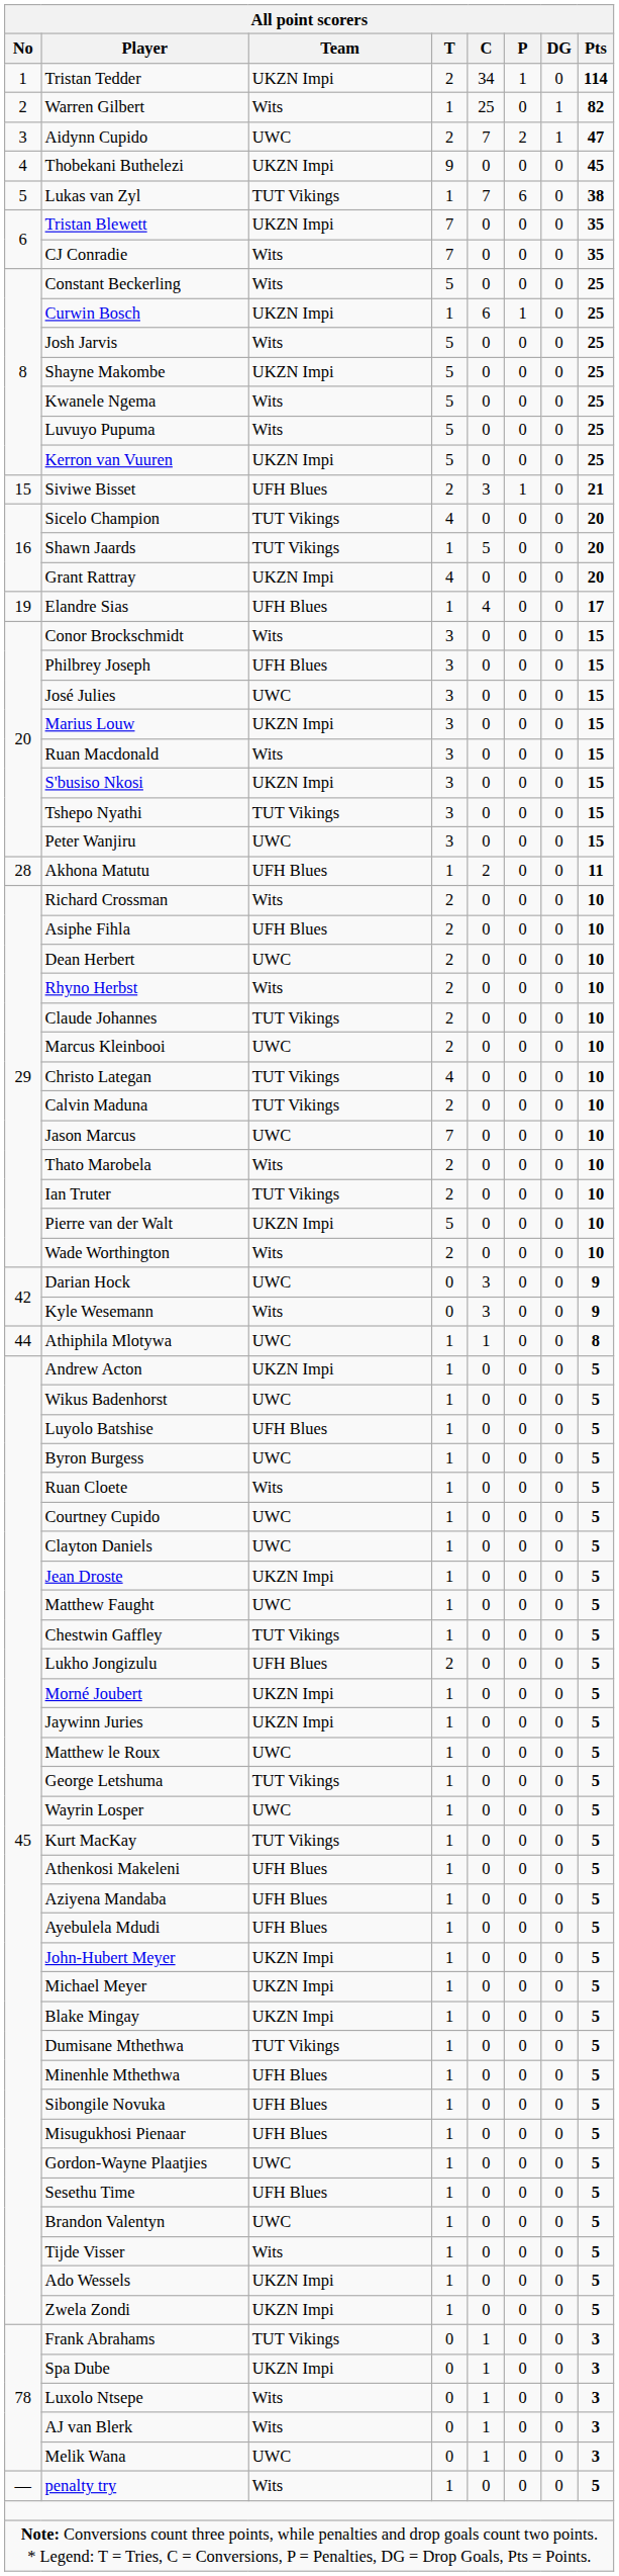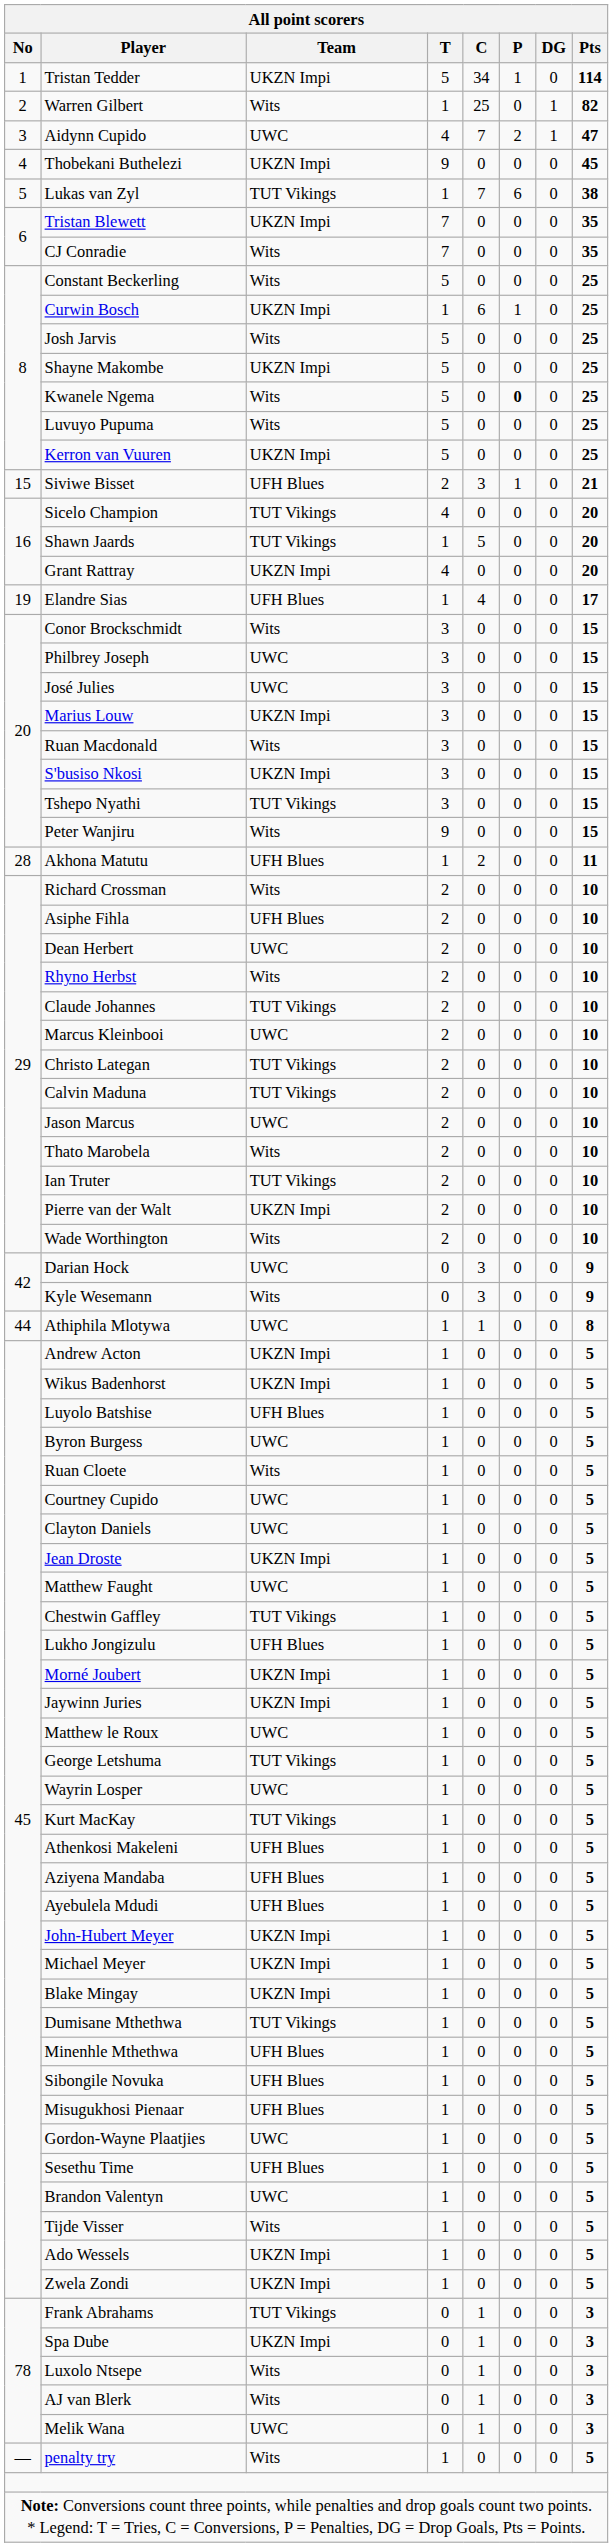 <table class="wikitable sortable collapsible collapsed" style="text-align:center; line-height:130%; font-size:90%; width:60%;">
 <tr>
 <th colspan="100%">All point scorers</th>
 </tr>
 <tr>
 <th style="width:6%;">No</th>
 <th style="width:34%;">Player</th>
 <th style="width:30%;">Team</th>
 <th style="width:6%;">T</th>
 <th style="width:6%;">C</th>
 <th style="width:6%;">P</th>
 <th style="width:6%;">DG</th>
 <th style="width:6%;">Pts<br></th>
 </tr>
 <tr>
 <td>1</td>
 <td style="text-align:left;">Tristan Tedder</td>
 <td style="text-align:left;">UKZN Impi</td>
-<td>2</td>
+<td>5</td>
 <td>34</td>
 <td>1</td>
 <td>0</td>
 <td><strong>114</strong></td>
 </tr>
 <tr>
 <td>2</td>
 <td style="text-align:left;">Warren Gilbert</td>
 <td style="text-align:left;">Wits</td>
 <td>1</td>
 <td>25</td>
 <td>0</td>
 <td>1</td>
 <td><strong>82</strong></td>
 </tr>
 <tr>
 <td>3</td>
 <td style="text-align:left;">Aidynn Cupido</td>
 <td style="text-align:left;">UWC</td>
-<td>2</td>
+<td>4</td>
 <td>7</td>
 <td>2</td>
 <td>1</td>
 <td><strong>47</strong></td>
 </tr>
 <tr>
 <td>4</td>
 <td style="text-align:left;">Thobekani Buthelezi</td>
 <td style="text-align:left;">UKZN Impi</td>
 <td>9</td>
 <td>0</td>
 <td>0</td>
 <td>0</td>
 <td><strong>45</strong></td>
 </tr>
 <tr>
 <td>5</td>
 <td style="text-align:left;">Lukas van Zyl</td>
 <td style="text-align:left;">TUT Vikings</td>
 <td>1</td>
 <td>7</td>
 <td>6</td>
 <td>0</td>
 <td><strong>38</strong></td>
 </tr>
 <tr>
 <td rowspan=2>6</td>
 <td style="text-align:left;"><a href='#'>Tristan Blewett</a></td>
 <td style="text-align:left;">UKZN Impi</td>
 <td>7</td>
 <td>0</td>
 <td>0</td>
 <td>0</td>
 <td><strong>35</strong></td>
 </tr>
 <tr>
 <td style="text-align:left;">CJ Conradie</td>
 <td style="text-align:left;">Wits</td>
 <td>7</td>
 <td>0</td>
 <td>0</td>
 <td>0</td>
 <td><strong>35</strong></td>
 </tr>
 <tr>
 <td rowspan=7>8</td>
 <td style="text-align:left;">Constant Beckerling</td>
 <td style="text-align:left;">Wits</td>
 <td>5</td>
 <td>0</td>
 <td>0</td>
 <td>0</td>
 <td><strong>25</strong></td>
 </tr>
 <tr>
 <td style="text-align:left;"><a href='#'>Curwin Bosch</a></td>
 <td style="text-align:left;">UKZN Impi</td>
 <td>1</td>
 <td>6</td>
 <td>1</td>
 <td>0</td>
 <td><strong>25</strong></td>
 </tr>
 <tr>
 <td style="text-align:left;">Josh Jarvis</td>
 <td style="text-align:left;">Wits</td>
 <td>5</td>
 <td>0</td>
 <td>0</td>
 <td>0</td>
 <td><strong>25</strong></td>
 </tr>
 <tr>
 <td style="text-align:left;">Shayne Makombe</td>
 <td style="text-align:left;">UKZN Impi</td>
 <td>5</td>
 <td>0</td>
 <td>0</td>
 <td>0</td>
 <td><strong>25</strong></td>
 </tr>
 <tr>
 <td style="text-align:left;">Kwanele Ngema</td>
 <td style="text-align:left;">Wits</td>
 <td>5</td>
 <td>0</td>
-<td>0</td>
+<td><strong>0</strong></td>
 <td>0</td>
 <td><strong>25</strong></td>
 </tr>
 <tr>
 <td style="text-align:left;">Luvuyo Pupuma</td>
 <td style="text-align:left;">Wits</td>
 <td>5</td>
 <td>0</td>
 <td>0</td>
 <td>0</td>
 <td><strong>25</strong></td>
 </tr>
 <tr>
 <td style="text-align:left;"><a href='#'>Kerron van Vuuren</a></td>
 <td style="text-align:left;">UKZN Impi</td>
 <td>5</td>
 <td>0</td>
 <td>0</td>
 <td>0</td>
 <td><strong>25</strong></td>
 </tr>
 <tr>
 <td>15</td>
 <td style="text-align:left;">Siviwe Bisset</td>
 <td style="text-align:left;">UFH Blues</td>
 <td>2</td>
 <td>3</td>
 <td>1</td>
 <td>0</td>
 <td><strong>21</strong></td>
 </tr>
 <tr>
 <td rowspan=3>16</td>
 <td style="text-align:left;">Sicelo Champion</td>
 <td style="text-align:left;">TUT Vikings</td>
 <td>4</td>
 <td>0</td>
 <td>0</td>
 <td>0</td>
 <td><strong>20</strong></td>
 </tr>
 <tr>
 <td style="text-align:left;">Shawn Jaards</td>
 <td style="text-align:left;">TUT Vikings</td>
 <td>1</td>
 <td>5</td>
 <td>0</td>
 <td>0</td>
 <td><strong>20</strong></td>
 </tr>
 <tr>
 <td style="text-align:left;">Grant Rattray</td>
 <td style="text-align:left;">UKZN Impi</td>
 <td>4</td>
 <td>0</td>
 <td>0</td>
 <td>0</td>
 <td><strong>20</strong></td>
 </tr>
 <tr>
 <td>19</td>
 <td style="text-align:left;">Elandre Sias</td>
 <td style="text-align:left;">UFH Blues</td>
 <td>1</td>
 <td>4</td>
 <td>0</td>
 <td>0</td>
 <td><strong>17</strong></td>
 </tr>
 <tr>
 <td rowspan=8>20</td>
 <td style="text-align:left;">Conor Brockschmidt</td>
 <td style="text-align:left;">Wits</td>
 <td>3</td>
 <td>0</td>
 <td>0</td>
 <td>0</td>
 <td><strong>15</strong></td>
 </tr>
 <tr>
 <td style="text-align:left;">Philbrey Joseph</td>
-<td style="text-align:left;">UFH Blues</td>
+<td style="text-align:left;">UWC</td>
 <td>3</td>
 <td>0</td>
 <td>0</td>
 <td>0</td>
 <td><strong>15</strong></td>
 </tr>
 <tr>
 <td style="text-align:left;">José Julies</td>
 <td style="text-align:left;">UWC</td>
 <td>3</td>
 <td>0</td>
 <td>0</td>
 <td>0</td>
 <td><strong>15</strong></td>
 </tr>
 <tr>
 <td style="text-align:left;"><a href='#'>Marius Louw</a></td>
 <td style="text-align:left;">UKZN Impi</td>
 <td>3</td>
 <td>0</td>
 <td>0</td>
 <td>0</td>
 <td><strong>15</strong></td>
 </tr>
 <tr>
 <td style="text-align:left;">Ruan Macdonald</td>
 <td style="text-align:left;">Wits</td>
 <td>3</td>
 <td>0</td>
 <td>0</td>
 <td>0</td>
 <td><strong>15</strong></td>
 </tr>
 <tr>
 <td style="text-align:left;"><a href='#'>S'busiso Nkosi</a></td>
 <td style="text-align:left;">UKZN Impi</td>
 <td>3</td>
 <td>0</td>
 <td>0</td>
 <td>0</td>
 <td><strong>15</strong></td>
 </tr>
 <tr>
 <td style="text-align:left;">Tshepo Nyathi</td>
 <td style="text-align:left;">TUT Vikings</td>
 <td>3</td>
 <td>0</td>
 <td>0</td>
 <td>0</td>
 <td><strong>15</strong></td>
 </tr>
 <tr>
 <td style="text-align:left;">Peter Wanjiru</td>
-<td style="text-align:left;">UWC</td>
-<td>3</td>
+<td style="text-align:left;">Wits</td>
+<td>9</td>
 <td>0</td>
 <td>0</td>
 <td>0</td>
 <td><strong>15</strong></td>
 </tr>
 <tr>
 <td>28</td>
 <td style="text-align:left;">Akhona Matutu</td>
 <td style="text-align:left;">UFH Blues</td>
 <td>1</td>
 <td>2</td>
 <td>0</td>
 <td>0</td>
 <td><strong>11</strong></td>
 </tr>
 <tr>
 <td rowspan=13>29</td>
 <td style="text-align:left;">Richard Crossman</td>
 <td style="text-align:left;">Wits</td>
 <td>2</td>
 <td>0</td>
 <td>0</td>
 <td>0</td>
 <td><strong>10</strong></td>
 </tr>
 <tr>
 <td style="text-align:left;">Asiphe Fihla</td>
 <td style="text-align:left;">UFH Blues</td>
 <td>2</td>
 <td>0</td>
 <td>0</td>
 <td>0</td>
 <td><strong>10</strong></td>
 </tr>
 <tr>
 <td style="text-align:left;">Dean Herbert</td>
 <td style="text-align:left;">UWC</td>
 <td>2</td>
 <td>0</td>
 <td>0</td>
 <td>0</td>
 <td><strong>10</strong></td>
 </tr>
 <tr>
 <td style="text-align:left;"><a href='#'>Rhyno Herbst</a></td>
 <td style="text-align:left;">Wits</td>
 <td>2</td>
 <td>0</td>
 <td>0</td>
 <td>0</td>
 <td><strong>10</strong></td>
 </tr>
 <tr>
 <td style="text-align:left;">Claude Johannes</td>
 <td style="text-align:left;">TUT Vikings</td>
 <td>2</td>
 <td>0</td>
 <td>0</td>
 <td>0</td>
 <td><strong>10</strong></td>
 </tr>
 <tr>
 <td style="text-align:left;">Marcus Kleinbooi</td>
 <td style="text-align:left;">UWC</td>
 <td>2</td>
 <td>0</td>
 <td>0</td>
 <td>0</td>
 <td><strong>10</strong></td>
 </tr>
 <tr>
 <td style="text-align:left;">Christo Lategan</td>
 <td style="text-align:left;">TUT Vikings</td>
-<td>4</td>
+<td>2</td>
 <td>0</td>
 <td>0</td>
 <td>0</td>
 <td><strong>10</strong></td>
 </tr>
 <tr>
 <td style="text-align:left;">Calvin Maduna</td>
 <td style="text-align:left;">TUT Vikings</td>
 <td>2</td>
 <td>0</td>
 <td>0</td>
 <td>0</td>
 <td><strong>10</strong></td>
 </tr>
 <tr>
 <td style="text-align:left;">Jason Marcus</td>
 <td style="text-align:left;">UWC</td>
-<td>7</td>
+<td>2</td>
 <td>0</td>
 <td>0</td>
 <td>0</td>
 <td><strong>10</strong></td>
 </tr>
 <tr>
 <td style="text-align:left;">Thato Marobela</td>
 <td style="text-align:left;">Wits</td>
 <td>2</td>
 <td>0</td>
 <td>0</td>
 <td>0</td>
 <td><strong>10</strong></td>
 </tr>
 <tr>
 <td style="text-align:left;">Ian Truter</td>
 <td style="text-align:left;">TUT Vikings</td>
 <td>2</td>
 <td>0</td>
 <td>0</td>
 <td>0</td>
 <td><strong>10</strong></td>
 </tr>
 <tr>
 <td style="text-align:left;">Pierre van der Walt</td>
 <td style="text-align:left;">UKZN Impi</td>
-<td>5</td>
+<td>2</td>
 <td>0</td>
 <td>0</td>
 <td>0</td>
 <td><strong>10</strong></td>
 </tr>
 <tr>
 <td style="text-align:left;">Wade Worthington</td>
 <td style="text-align:left;">Wits</td>
 <td>2</td>
 <td>0</td>
 <td>0</td>
 <td>0</td>
 <td><strong>10</strong></td>
 </tr>
 <tr>
 <td rowspan=2>42</td>
 <td style="text-align:left;">Darian Hock</td>
 <td style="text-align:left;">UWC</td>
 <td>0</td>
 <td>3</td>
 <td>0</td>
 <td>0</td>
 <td><strong>9</strong></td>
 </tr>
 <tr>
 <td style="text-align:left;">Kyle Wesemann</td>
 <td style="text-align:left;">Wits</td>
 <td>0</td>
 <td>3</td>
 <td>0</td>
 <td>0</td>
 <td><strong>9</strong></td>
 </tr>
 <tr>
 <td>44</td>
 <td style="text-align:left;">Athiphila Mlotywa</td>
 <td style="text-align:left;">UWC</td>
 <td>1</td>
 <td>1</td>
 <td>0</td>
 <td>0</td>
 <td><strong>8</strong></td>
 </tr>
 <tr>
 <td rowspan=33>45</td>
 <td style="text-align:left;">Andrew Acton</td>
 <td style="text-align:left;">UKZN Impi</td>
 <td>1</td>
 <td>0</td>
 <td>0</td>
 <td>0</td>
 <td><strong>5</strong></td>
 </tr>
 <tr>
 <td style="text-align:left;">Wikus Badenhorst</td>
-<td style="text-align:left;">UWC</td>
+<td style="text-align:left;">UKZN Impi</td>
 <td>1</td>
 <td>0</td>
 <td>0</td>
 <td>0</td>
 <td><strong>5</strong></td>
 </tr>
 <tr>
 <td style="text-align:left;">Luyolo Batshise</td>
 <td style="text-align:left;">UFH Blues</td>
 <td>1</td>
 <td>0</td>
 <td>0</td>
 <td>0</td>
 <td><strong>5</strong></td>
 </tr>
 <tr>
 <td style="text-align:left;">Byron Burgess</td>
 <td style="text-align:left;">UWC</td>
 <td>1</td>
 <td>0</td>
 <td>0</td>
 <td>0</td>
 <td><strong>5</strong></td>
 </tr>
 <tr>
 <td style="text-align:left;">Ruan Cloete</td>
 <td style="text-align:left;">Wits</td>
 <td>1</td>
 <td>0</td>
 <td>0</td>
 <td>0</td>
 <td><strong>5</strong></td>
 </tr>
 <tr>
 <td style="text-align:left;">Courtney Cupido</td>
 <td style="text-align:left;">UWC</td>
 <td>1</td>
 <td>0</td>
 <td>0</td>
 <td>0</td>
 <td><strong>5</strong></td>
 </tr>
 <tr>
 <td style="text-align:left;">Clayton Daniels</td>
 <td style="text-align:left;">UWC</td>
 <td>1</td>
 <td>0</td>
 <td>0</td>
 <td>0</td>
 <td><strong>5</strong></td>
 </tr>
 <tr>
 <td style="text-align:left;"><a href='#'>Jean Droste</a></td>
 <td style="text-align:left;">UKZN Impi</td>
 <td>1</td>
 <td>0</td>
 <td>0</td>
 <td>0</td>
 <td><strong>5</strong></td>
 </tr>
 <tr>
 <td style="text-align:left;">Matthew Faught</td>
 <td style="text-align:left;">UWC</td>
 <td>1</td>
 <td>0</td>
 <td>0</td>
 <td>0</td>
 <td><strong>5</strong></td>
 </tr>
 <tr>
 <td style="text-align:left;">Chestwin Gaffley</td>
 <td style="text-align:left;">TUT Vikings</td>
 <td>1</td>
 <td>0</td>
 <td>0</td>
 <td>0</td>
 <td><strong>5</strong></td>
 </tr>
 <tr>
 <td style="text-align:left;">Lukho Jongizulu</td>
 <td style="text-align:left;">UFH Blues</td>
-<td>2</td>
+<td>1</td>
 <td>0</td>
 <td>0</td>
 <td>0</td>
 <td><strong>5</strong></td>
 </tr>
 <tr>
 <td style="text-align:left;"><a href='#'>Morné Joubert</a></td>
 <td style="text-align:left;">UKZN Impi</td>
 <td>1</td>
 <td>0</td>
 <td>0</td>
 <td>0</td>
 <td><strong>5</strong></td>
 </tr>
 <tr>
 <td style="text-align:left;">Jaywinn Juries</td>
 <td style="text-align:left;">UKZN Impi</td>
 <td>1</td>
 <td>0</td>
 <td>0</td>
 <td>0</td>
 <td><strong>5</strong></td>
 </tr>
 <tr>
 <td style="text-align:left;">Matthew le Roux</td>
 <td style="text-align:left;">UWC</td>
 <td>1</td>
 <td>0</td>
 <td>0</td>
 <td>0</td>
 <td><strong>5</strong></td>
 </tr>
 <tr>
 <td style="text-align:left;">George Letshuma</td>
 <td style="text-align:left;">TUT Vikings</td>
 <td>1</td>
 <td>0</td>
 <td>0</td>
 <td>0</td>
 <td><strong>5</strong></td>
 </tr>
 <tr>
 <td style="text-align:left;">Wayrin Losper</td>
 <td style="text-align:left;">UWC</td>
 <td>1</td>
 <td>0</td>
 <td>0</td>
 <td>0</td>
 <td><strong>5</strong></td>
 </tr>
 <tr>
 <td style="text-align:left;">Kurt MacKay</td>
 <td style="text-align:left;">TUT Vikings</td>
 <td>1</td>
 <td>0</td>
 <td>0</td>
 <td>0</td>
 <td><strong>5</strong></td>
 </tr>
 <tr>
 <td style="text-align:left;">Athenkosi Makeleni</td>
 <td style="text-align:left;">UFH Blues</td>
 <td>1</td>
 <td>0</td>
 <td>0</td>
 <td>0</td>
 <td><strong>5</strong></td>
 </tr>
 <tr>
 <td style="text-align:left;">Aziyena Mandaba</td>
 <td style="text-align:left;">UFH Blues</td>
 <td>1</td>
 <td>0</td>
 <td>0</td>
 <td>0</td>
 <td><strong>5</strong></td>
 </tr>
 <tr>
 <td style="text-align:left;">Ayebulela Mdudi</td>
 <td style="text-align:left;">UFH Blues</td>
 <td>1</td>
 <td>0</td>
 <td>0</td>
 <td>0</td>
 <td><strong>5</strong></td>
 </tr>
 <tr>
 <td style="text-align:left;"><a href='#'>John-Hubert Meyer</a></td>
 <td style="text-align:left;">UKZN Impi</td>
 <td>1</td>
 <td>0</td>
 <td>0</td>
 <td>0</td>
 <td><strong>5</strong></td>
 </tr>
 <tr>
 <td style="text-align:left;">Michael Meyer</td>
 <td style="text-align:left;">UKZN Impi</td>
 <td>1</td>
 <td>0</td>
 <td>0</td>
 <td>0</td>
 <td><strong>5</strong></td>
 </tr>
 <tr>
 <td style="text-align:left;">Blake Mingay</td>
 <td style="text-align:left;">UKZN Impi</td>
 <td>1</td>
 <td>0</td>
 <td>0</td>
 <td>0</td>
 <td><strong>5</strong></td>
 </tr>
 <tr>
 <td style="text-align:left;">Dumisane Mthethwa</td>
 <td style="text-align:left;">TUT Vikings</td>
 <td>1</td>
 <td>0</td>
 <td>0</td>
 <td>0</td>
 <td><strong>5</strong></td>
 </tr>
 <tr>
 <td style="text-align:left;">Minenhle Mthethwa</td>
 <td style="text-align:left;">UFH Blues</td>
 <td>1</td>
 <td>0</td>
 <td>0</td>
 <td>0</td>
 <td><strong>5</strong></td>
 </tr>
 <tr>
 <td style="text-align:left;">Sibongile Novuka</td>
 <td style="text-align:left;">UFH Blues</td>
 <td>1</td>
 <td>0</td>
 <td>0</td>
 <td>0</td>
 <td><strong>5</strong></td>
 </tr>
 <tr>
 <td style="text-align:left;">Misugukhosi Pienaar</td>
 <td style="text-align:left;">UFH Blues</td>
 <td>1</td>
 <td>0</td>
 <td>0</td>
 <td>0</td>
 <td><strong>5</strong></td>
 </tr>
 <tr>
 <td style="text-align:left;">Gordon-Wayne Plaatjies</td>
 <td style="text-align:left;">UWC</td>
 <td>1</td>
 <td>0</td>
 <td>0</td>
 <td>0</td>
 <td><strong>5</strong></td>
 </tr>
 <tr>
 <td style="text-align:left;">Sesethu Time</td>
 <td style="text-align:left;">UFH Blues</td>
 <td>1</td>
 <td>0</td>
 <td>0</td>
 <td>0</td>
 <td><strong>5</strong></td>
 </tr>
 <tr>
 <td style="text-align:left;">Brandon Valentyn</td>
 <td style="text-align:left;">UWC</td>
 <td>1</td>
 <td>0</td>
 <td>0</td>
 <td>0</td>
 <td><strong>5</strong></td>
 </tr>
 <tr>
 <td style="text-align:left;">Tijde Visser</td>
 <td style="text-align:left;">Wits</td>
 <td>1</td>
 <td>0</td>
 <td>0</td>
 <td>0</td>
 <td><strong>5</strong></td>
 </tr>
 <tr>
 <td style="text-align:left;">Ado Wessels</td>
 <td style="text-align:left;">UKZN Impi</td>
 <td>1</td>
 <td>0</td>
 <td>0</td>
 <td>0</td>
 <td><strong>5</strong></td>
 </tr>
 <tr>
 <td style="text-align:left;">Zwela Zondi</td>
 <td style="text-align:left;">UKZN Impi</td>
 <td>1</td>
 <td>0</td>
 <td>0</td>
 <td>0</td>
 <td><strong>5</strong></td>
 </tr>
 <tr>
 <td rowspan=5>78</td>
 <td style="text-align:left;">Frank Abrahams</td>
 <td style="text-align:left;">TUT Vikings</td>
 <td>0</td>
 <td>1</td>
 <td>0</td>
 <td>0</td>
 <td><strong>3</strong></td>
 </tr>
 <tr>
 <td style="text-align:left;">Spa Dube</td>
 <td style="text-align:left;">UKZN Impi</td>
 <td>0</td>
 <td>1</td>
 <td>0</td>
 <td>0</td>
 <td><strong>3</strong></td>
 </tr>
 <tr>
 <td style="text-align:left;">Luxolo Ntsepe</td>
 <td style="text-align:left;">Wits</td>
 <td>0</td>
 <td>1</td>
 <td>0</td>
 <td>0</td>
 <td><strong>3</strong></td>
 </tr>
 <tr>
 <td style="text-align:left;">AJ van Blerk</td>
 <td style="text-align:left;">Wits</td>
 <td>0</td>
 <td>1</td>
 <td>0</td>
 <td>0</td>
 <td><strong>3</strong></td>
 </tr>
 <tr>
 <td style="text-align:left;">Melik Wana</td>
 <td style="text-align:left;">UWC</td>
 <td>0</td>
 <td>1</td>
 <td>0</td>
 <td>0</td>
 <td><strong>3</strong></td>
 </tr>
 <tr>
 <td rowspan=1>—</td>
 <td style="text-align:left;" rowspan=1><a href='#'>penalty try</a></td>
 <td style="text-align:left;">Wits</td>
 <td>1</td>
 <td>0</td>
 <td>0</td>
 <td>0</td>
 <td><strong>5</strong></td>
 </tr>
 <tr>
 <td colspan="100%" style="height:10px"></td>
 </tr>
 <tr>
 <td colspan="100%"><strong>Note:</strong> Conversions count three points, while penalties and drop goals count two points. <br> * Legend: T = Tries, C = Conversions, P = Penalties, DG = Drop Goals, Pts = Points.</td>
 </tr>
 </table>
